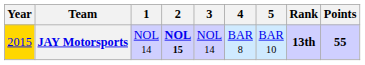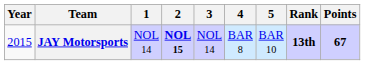 <table class="wikitable" style="text-align:center; font-size:90%">
 <tr>
 <th>Year</th>
 <th>Team</th>
 <th>1</th>
 <th>2</th>
 <th>3</th>
 <th>4</th>
 <th>5</th>
 <th>Rank</th>
 <th>Points</th>
 </tr>
 <tr>
-<td style="background: gold;"><a href='#'>2015</a></td>
+<td><a href='#'>2015</a></td>
 <th><a href='#'>JAY Motorsports</a></th>
 <td style="background:#CFCFFF;"><a href='#'>NOL</a><br><small>14</small></td>
 <td style="background:#CFCFFF;"><strong><a href='#'>NOL</a><br><small>15</small></strong></td>
 <td style="background:#CFCFFF;"><a href='#'>NOL</a><br><small>14</small></td>
 <td style="background:#CFEAFF;"><a href='#'>BAR</a><br><small>8</small></td>
 <td style="background:#CFEAFF;"><a href='#'>BAR</a><br><small>10</small></td>
 <td style="background:#CFCFFF;"><strong>13th</strong></td>
-<td style="background:#CFCFFF;"><strong>55</strong></td>
+<td style="background:#CFCFFF;"><strong>67</strong></td>
 </tr>
 </table>
